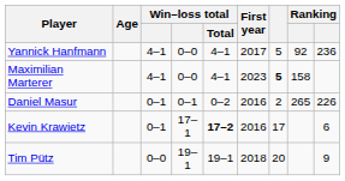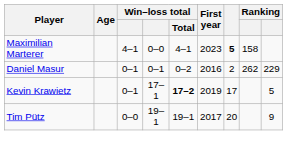 <table class="wikitable sortable nowrap" style=text-align:center>
 <tr>
 <th rowspan=2 width=140>Player</th>
 <th rowspan=2>Age</th>
 <th colspan=3>Win–loss total</th>
 <th rowspan=2>First<br>year</th>
 <th rowspan=2></th>
 <th colspan=2>Ranking</th>
 </tr>
 <tr>
 <th width=35></th>
 <th width=35></th>
 <th width=40>Total</th>
 <th width=25></th>
 <th width=25></th>
-</tr>
-<tr>
-<td align=left><a href='#'>Yannick Hanfmann</a></td>
-<td></td>
-<td>4–1</td>
-<td>0–0</td>
-<td>4–1</td>
-<td>2017</td>
-<td>5</td>
-<td>92</td>
-<td>236</td>
 </tr>
 <tr>
 <td align=left><a href='#'>Maximilian Marterer</a></td>
 <td></td>
 <td>4–1</td>
 <td>0–0</td>
 <td>4–1</td>
 <td>2023</td>
 <td><strong>5</strong></td>
 <td>158</td>
 <td></td>
 </tr>
 <tr>
 <td align=left><a href='#'>Daniel Masur</a></td>
 <td></td>
 <td>0–1</td>
 <td>0–1</td>
 <td>0–2</td>
 <td>2016</td>
 <td>2</td>
-<td>265</td>
-<td>226</td>
+<td>262</td>
+<td>229</td>
 </tr>
 <tr>
 <td align=left><a href='#'>Kevin Krawietz</a></td>
 <td></td>
 <td>0–1</td>
 <td>17–1</td>
 <td><strong>17–2</strong></td>
-<td>2016</td>
+<td>2019</td>
 <td>17</td>
 <td></td>
-<td>6</td>
+<td>5</td>
 </tr>
 <tr>
 <td align=left><a href='#'>Tim Pütz</a></td>
 <td></td>
 <td>0–0</td>
 <td>19–1</td>
 <td>19–1</td>
-<td>2018</td>
+<td>2017</td>
 <td>20</td>
 <td></td>
 <td>9</td>
 </tr>
 </table>
